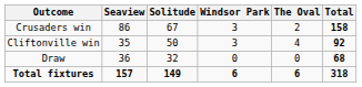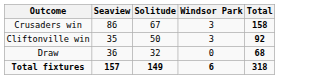 <table class="wikitable sortable" style="font-size:95%; text-align:center">
 <tr>
 <th>Outcome</th>
 <th>Seaview</th>
 <th>Solitude</th>
 <th>Windsor Park</th>
-<th>The Oval</th>
 <th>Total</th>
 </tr>
 <tr>
 <td>Crusaders win</td>
 <td>86</td>
 <td>67</td>
 <td>3</td>
-<td>2</td>
 <td><strong>158</strong></td>
 </tr>
 <tr>
 <td>Cliftonville win</td>
 <td>35</td>
 <td>50</td>
 <td>3</td>
-<td>4</td>
 <td><strong>92</strong></td>
 </tr>
 <tr>
 <td>Draw</td>
 <td>36</td>
 <td>32</td>
-<td>0</td>
 <td>0</td>
 <td><strong>68</strong></td>
 </tr>
 <tr>
 <td><strong>Total fixtures</strong></td>
 <td><strong>157</strong></td>
 <td><strong>149</strong></td>
 <td><strong>6</strong></td>
-<td><strong>6</strong></td>
 <td><strong>318</strong></td>
 </tr>
 </table>
